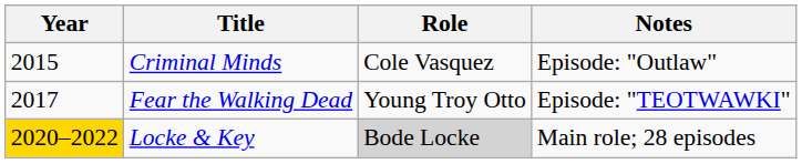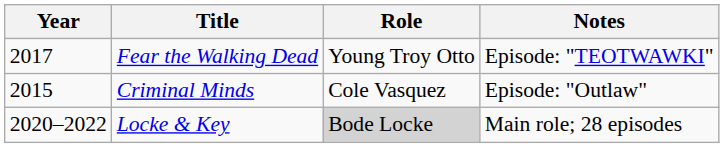 <table class="wikitable sortable">
 <tr>
 <th>Year</th>
 <th>Title</th>
 <th>Role</th>
 <th>Notes</th>
 </tr>
 <tr>
+<td>2017</td>
+<td><em><a href='#'>Fear the Walking Dead</a></em></td>
+<td>Young Troy Otto</td>
+<td>Episode: "<a href='#'>TEOTWAWKI</a>"</td>
+</tr>
+<tr>
 <td>2015</td>
 <td><em><a href='#'>Criminal Minds</a></em></td>
 <td>Cole Vasquez</td>
 <td>Episode: "Outlaw"</td>
 </tr>
 <tr>
-<td>2017</td>
-<td><em><a href='#'>Fear the Walking Dead</a></em></td>
-<td>Young Troy Otto</td>
-<td>Episode: "<a href='#'>TEOTWAWKI</a>"</td>
-</tr>
-<tr>
-<td style="background: gold;">2020–2022</td>
+<td>2020–2022</td>
 <td><em><a href='#'>Locke & Key</a></em></td>
 <td style="background: lightgrey;">Bode Locke</td>
 <td>Main role; 28 episodes</td>
 </tr>
 </table>
